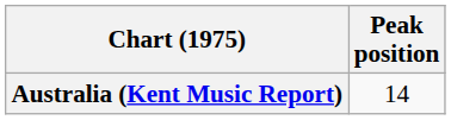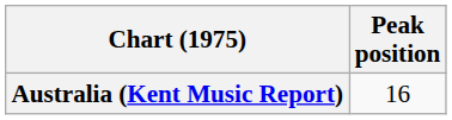 <table class="wikitable sortable plainrowheaders" style="text-align:center">
 <tr>
 <th>Chart (1975)</th>
 <th>Peak<br>position</th>
 </tr>
 <tr>
 <th scope="row">Australia (<a href='#'>Kent Music Report</a>)</th>
-<td>14</td>
+<td>16</td>
 </tr>
 </table>
